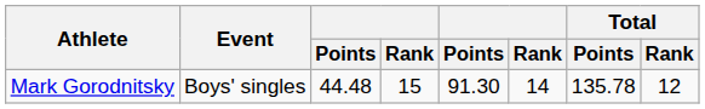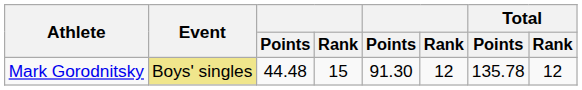 <table class="wikitable" style="font-size:90%">
 <tr>
 <th rowspan="2">Athlete</th>
 <th rowspan="2">Event</th>
 <th colspan="2"></th>
 <th colspan="2"></th>
 <th colspan="2">Total</th>
 </tr>
 <tr style="font-size:95%">
 <th>Points</th>
 <th>Rank</th>
 <th>Points</th>
 <th>Rank</th>
 <th>Points</th>
 <th>Rank</th>
 </tr>
 <tr align=center>
 <td align=left><a href='#'>Mark Gorodnitsky</a></td>
-<td align=left>Boys' singles</td>
+<td align=left style="background: khaki;">Boys' singles</td>
 <td>44.48</td>
 <td>15</td>
 <td>91.30</td>
-<td>14</td>
+<td>12</td>
 <td>135.78</td>
 <td>12</td>
 </tr>
 </table>
